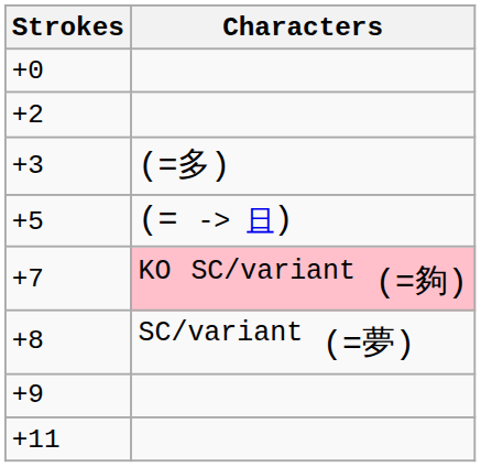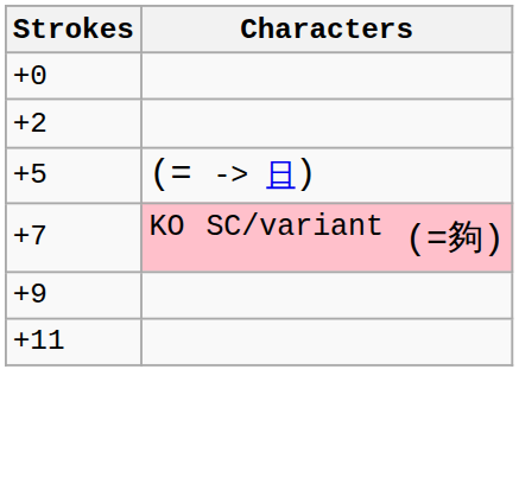 <table class="wikitable">
 <tr>
 <th>Strokes</th>
 <th>Characters</th>
 </tr>
 <tr --->
 <td>+0</td>
 <td style="font-size: large;"></td>
 </tr>
 <tr --->
 <td>+2</td>
 <td style="font-size: large;">  </td>
 </tr>
 <tr --->
-<td>+3</td>
-<td style="font-size: large;">   (=多) </td>
-</tr>
-<tr --->
 <td>+5</td>
 <td style="font-size: large;">  (= <small>-> <a href='#'>日</a></small>)</td>
 </tr>
 <tr --->
 <td>+7</td>
 <td style="background: pink; font-size: large;"><sup>KO</sup> <sup>SC/variant</sup> (=夠) </td>
-</tr>
-<tr --->
-<td>+8</td>
-<td style="font-size: large;"><sup>SC/variant</sup> (=夢)</td>
 </tr>
 <tr --->
 <td>+9</td>
 <td style="font-size: large;"></td>
 </tr>
 <tr --->
 <td>+11</td>
 <td style="font-size: large;">   </td>
 </tr>
 </table>
